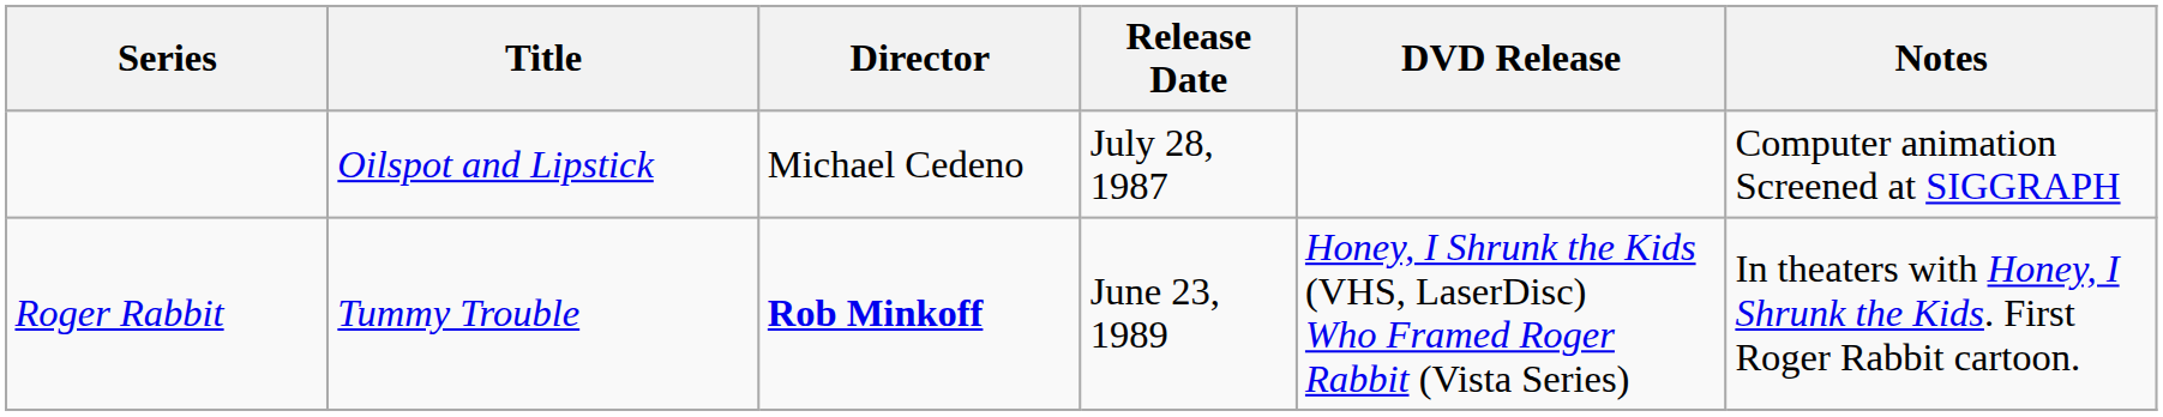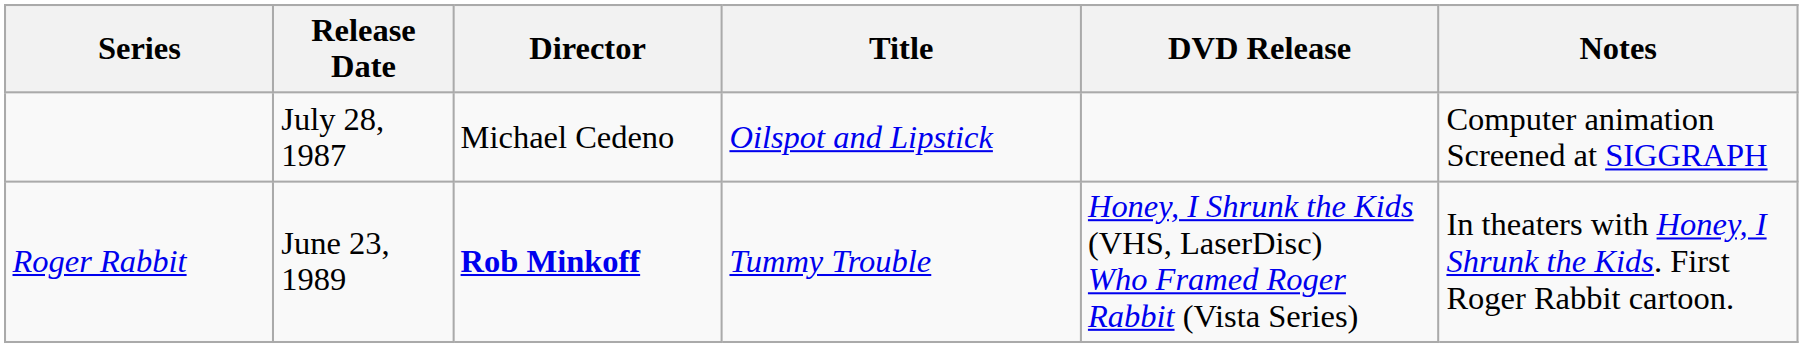 <table class="wikitable" style="width:100%;">
 <tr>
 <th style="width:15%;">Series</th>
+<th style="width:10%;">Release Date</th>
+<th style="width:15%;">Director</th>
 <th style="width:20%;">Title</th>
-<th style="width:15%;">Director</th>
-<th style="width:10%;">Release Date</th>
 <th style="width:20%;">DVD Release</th>
 <th style="width:20%;">Notes</th>
 </tr>
 <tr>
 <td></td>
+<td>July 28, 1987</td>
+<td>Michael Cedeno</td>
 <td><em><a href='#'>Oilspot and Lipstick</a></em></td>
-<td>Michael Cedeno</td>
-<td>July 28, 1987</td>
 <td></td>
 <td>Computer animation  <br>Screened at <a href='#'>SIGGRAPH</a></td>
 </tr>
 <tr>
 <td><em><a href='#'>Roger Rabbit</a></em></td>
+<td>June 23, 1989</td>
+<td><strong><a href='#'>Rob Minkoff</a></strong></td>
 <td><a href='#'><em>Tummy Trouble</em></a></td>
-<td><strong><a href='#'>Rob Minkoff</a></strong></td>
-<td>June 23, 1989</td>
 <td><em><a href='#'>Honey, I Shrunk the Kids</a></em> (VHS, LaserDisc) <br><em><a href='#'>Who Framed Roger Rabbit</a></em> (Vista Series)</td>
 <td>In theaters with <em><a href='#'>Honey, I Shrunk the Kids</a></em>. First Roger Rabbit cartoon.</td>
 </tr>
 </table>
